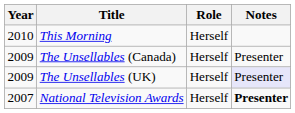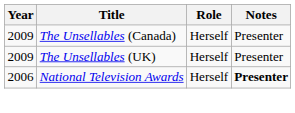 <table class="wikitable">
 <tr>
 <th>Year</th>
 <th>Title</th>
 <th>Role</th>
 <th>Notes</th>
-</tr>
-<tr>
-<td>2010</td>
-<td><em><a href='#'>This Morning</a></em></td>
-<td>Herself</td>
-<td></td>
 </tr>
 <tr>
 <td>2009</td>
 <td><em><a href='#'>The Unsellables</a></em> (Canada)</td>
 <td>Herself</td>
 <td>Presenter</td>
 </tr>
 <tr>
 <td>2009</td>
 <td><em><a href='#'>The Unsellables</a></em> (UK)</td>
 <td>Herself</td>
-<td style="background: lavender;">Presenter</td>
+<td>Presenter</td>
 </tr>
 <tr>
-<td>2007</td>
+<td>2006</td>
 <td><em><a href='#'>National Television Awards</a></em></td>
 <td>Herself</td>
 <td><strong>Presenter</strong></td>
 </tr>
 </table>
